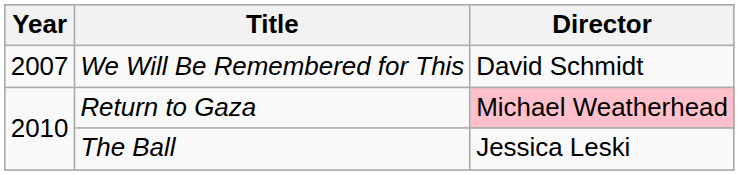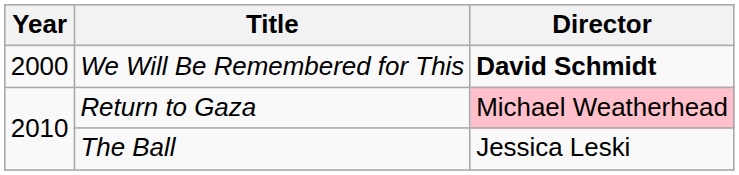 <table class="wikitable">
 <tr>
 <th>Year</th>
 <th>Title</th>
 <th>Director</th>
 </tr>
 <tr>
-<td>2007</td>
+<td>2000</td>
 <td><em>We Will Be Remembered for This</em></td>
-<td>David Schmidt</td>
+<td><strong>David Schmidt</strong></td>
 </tr>
 <tr>
 <td rowspan=2>2010</td>
 <td><em>Return to Gaza</em></td>
 <td style="background: pink;">Michael Weatherhead</td>
 </tr>
 <tr>
 <td><em>The Ball</em></td>
 <td>Jessica Leski</td>
 </tr>
 </table>
